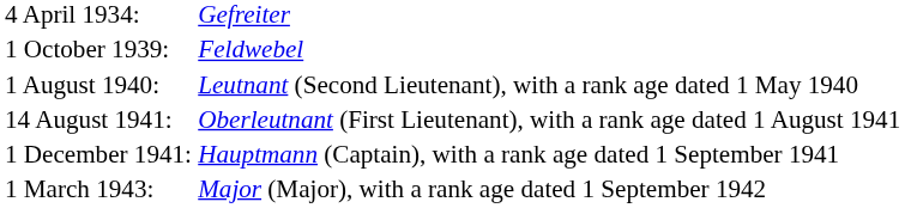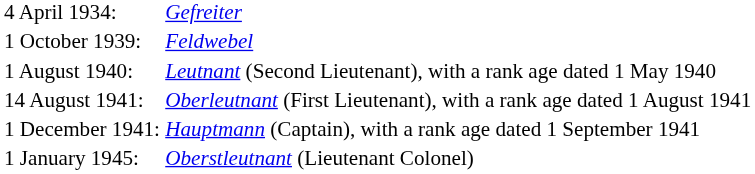 <table style="background: transparent;">
 <tr>
 <td>4 April 1934:</td>
 <td><em><a href='#'>Gefreiter</a></em></td>
 </tr>
 <tr>
 <td>1 October 1939:</td>
 <td><em><a href='#'>Feldwebel</a></em></td>
 </tr>
 <tr>
 <td>1 August 1940:</td>
 <td><em><a href='#'>Leutnant</a></em> (Second Lieutenant), with a rank age dated 1 May 1940</td>
 </tr>
 <tr>
 <td>14 August 1941:</td>
 <td><em><a href='#'>Oberleutnant</a></em> (First Lieutenant), with a rank age dated 1 August 1941</td>
 </tr>
 <tr>
 <td>1 December 1941:</td>
 <td><em><a href='#'>Hauptmann</a></em> (Captain), with a rank age dated 1 September 1941</td>
 </tr>
 <tr>
-<td>1 March 1943:</td>
-<td><em><a href='#'>Major</a></em> (Major), with a rank age dated 1 September 1942</td>
+<td>1 January 1945:</td>
+<td><em><a href='#'>Oberstleutnant</a></em> (Lieutenant Colonel)</td>
 </tr>
 </table>
